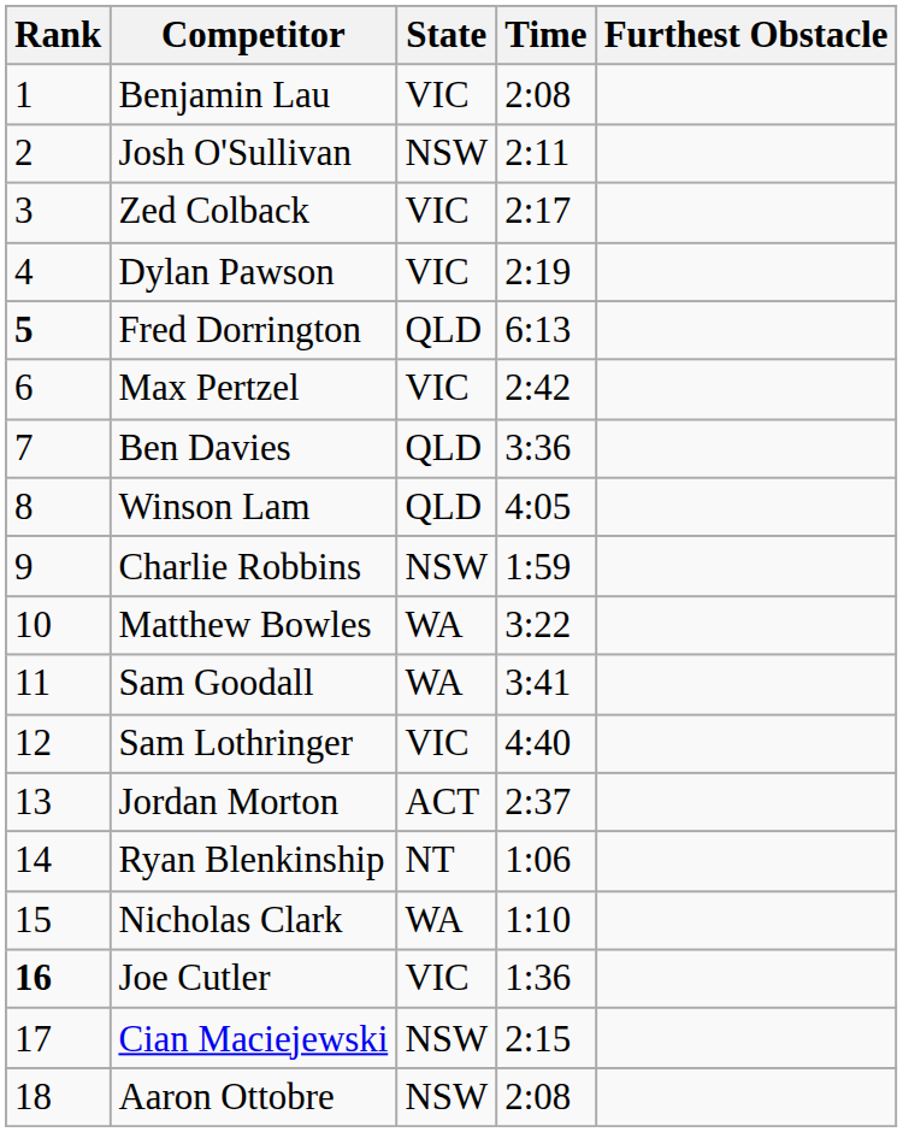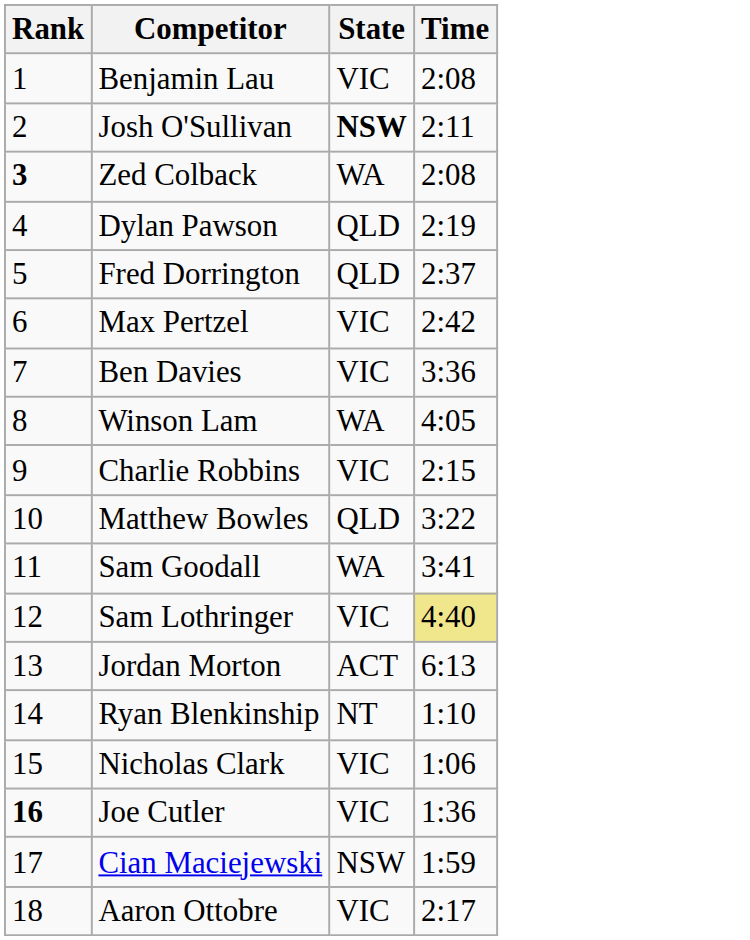 <table class="wikitable sortable mw-collapsible">
 <tr>
 <th>Rank</th>
 <th>Competitor</th>
 <th>State</th>
 <th>Time</th>
-<th>Furthest Obstacle</th>
 </tr>
 <tr>
 <td>1</td>
 <td>Benjamin Lau</td>
 <td>VIC</td>
 <td>2:08</td>
-<td></td>
 </tr>
 <tr>
 <td>2</td>
 <td>Josh O'Sullivan</td>
-<td>NSW</td>
+<td><strong>NSW</strong></td>
 <td>2:11</td>
-<td></td>
 </tr>
 <tr>
-<td>3</td>
+<td><strong>3</strong></td>
 <td>Zed Colback</td>
-<td>VIC</td>
-<td>2:17</td>
-<td></td>
+<td>WA</td>
+<td>2:08</td>
 </tr>
 <tr>
 <td>4</td>
 <td>Dylan Pawson</td>
-<td>VIC</td>
+<td>QLD</td>
 <td>2:19</td>
-<td></td>
 </tr>
 <tr>
-<td><strong>5</strong></td>
+<td>5</td>
 <td>Fred Dorrington</td>
 <td>QLD</td>
-<td>6:13</td>
-<td></td>
+<td>2:37</td>
 </tr>
 <tr>
 <td>6</td>
 <td>Max Pertzel</td>
 <td>VIC</td>
 <td>2:42</td>
-<td></td>
 </tr>
 <tr>
 <td>7</td>
 <td>Ben Davies</td>
-<td>QLD</td>
+<td>VIC</td>
 <td>3:36</td>
-<td></td>
 </tr>
 <tr>
 <td>8</td>
 <td>Winson Lam</td>
-<td>QLD</td>
+<td>WA</td>
 <td>4:05</td>
-<td></td>
 </tr>
 <tr>
 <td>9</td>
 <td>Charlie Robbins</td>
-<td>NSW</td>
-<td>1:59</td>
-<td></td>
+<td>VIC</td>
+<td>2:15</td>
 </tr>
 <tr>
 <td>10</td>
 <td>Matthew Bowles</td>
-<td>WA</td>
+<td>QLD</td>
 <td>3:22</td>
-<td></td>
 </tr>
 <tr>
 <td>11</td>
 <td>Sam Goodall</td>
 <td>WA</td>
 <td>3:41</td>
-<td></td>
 </tr>
 <tr>
 <td>12</td>
 <td>Sam Lothringer</td>
 <td>VIC</td>
-<td>4:40</td>
-<td></td>
+<td style="background: khaki;">4:40</td>
 </tr>
 <tr>
 <td>13</td>
 <td>Jordan Morton</td>
 <td>ACT</td>
-<td>2:37</td>
-<td></td>
+<td>6:13</td>
 </tr>
 <tr>
 <td>14</td>
 <td>Ryan Blenkinship</td>
 <td>NT</td>
-<td>1:06</td>
-<td></td>
+<td>1:10</td>
 </tr>
 <tr>
 <td>15</td>
 <td>Nicholas Clark</td>
-<td>WA</td>
-<td>1:10</td>
-<td></td>
+<td>VIC</td>
+<td>1:06</td>
 </tr>
 <tr>
 <td><strong>16</strong></td>
 <td>Joe Cutler</td>
 <td>VIC</td>
 <td>1:36</td>
-<td></td>
 </tr>
 <tr>
 <td>17</td>
 <td><a href='#'>Cian Maciejewski</a></td>
 <td>NSW</td>
-<td>2:15</td>
-<td></td>
+<td>1:59</td>
 </tr>
 <tr>
 <td>18</td>
 <td>Aaron Ottobre</td>
-<td>NSW</td>
-<td>2:08</td>
-<td></td>
+<td>VIC</td>
+<td>2:17</td>
 </tr>
 </table>
